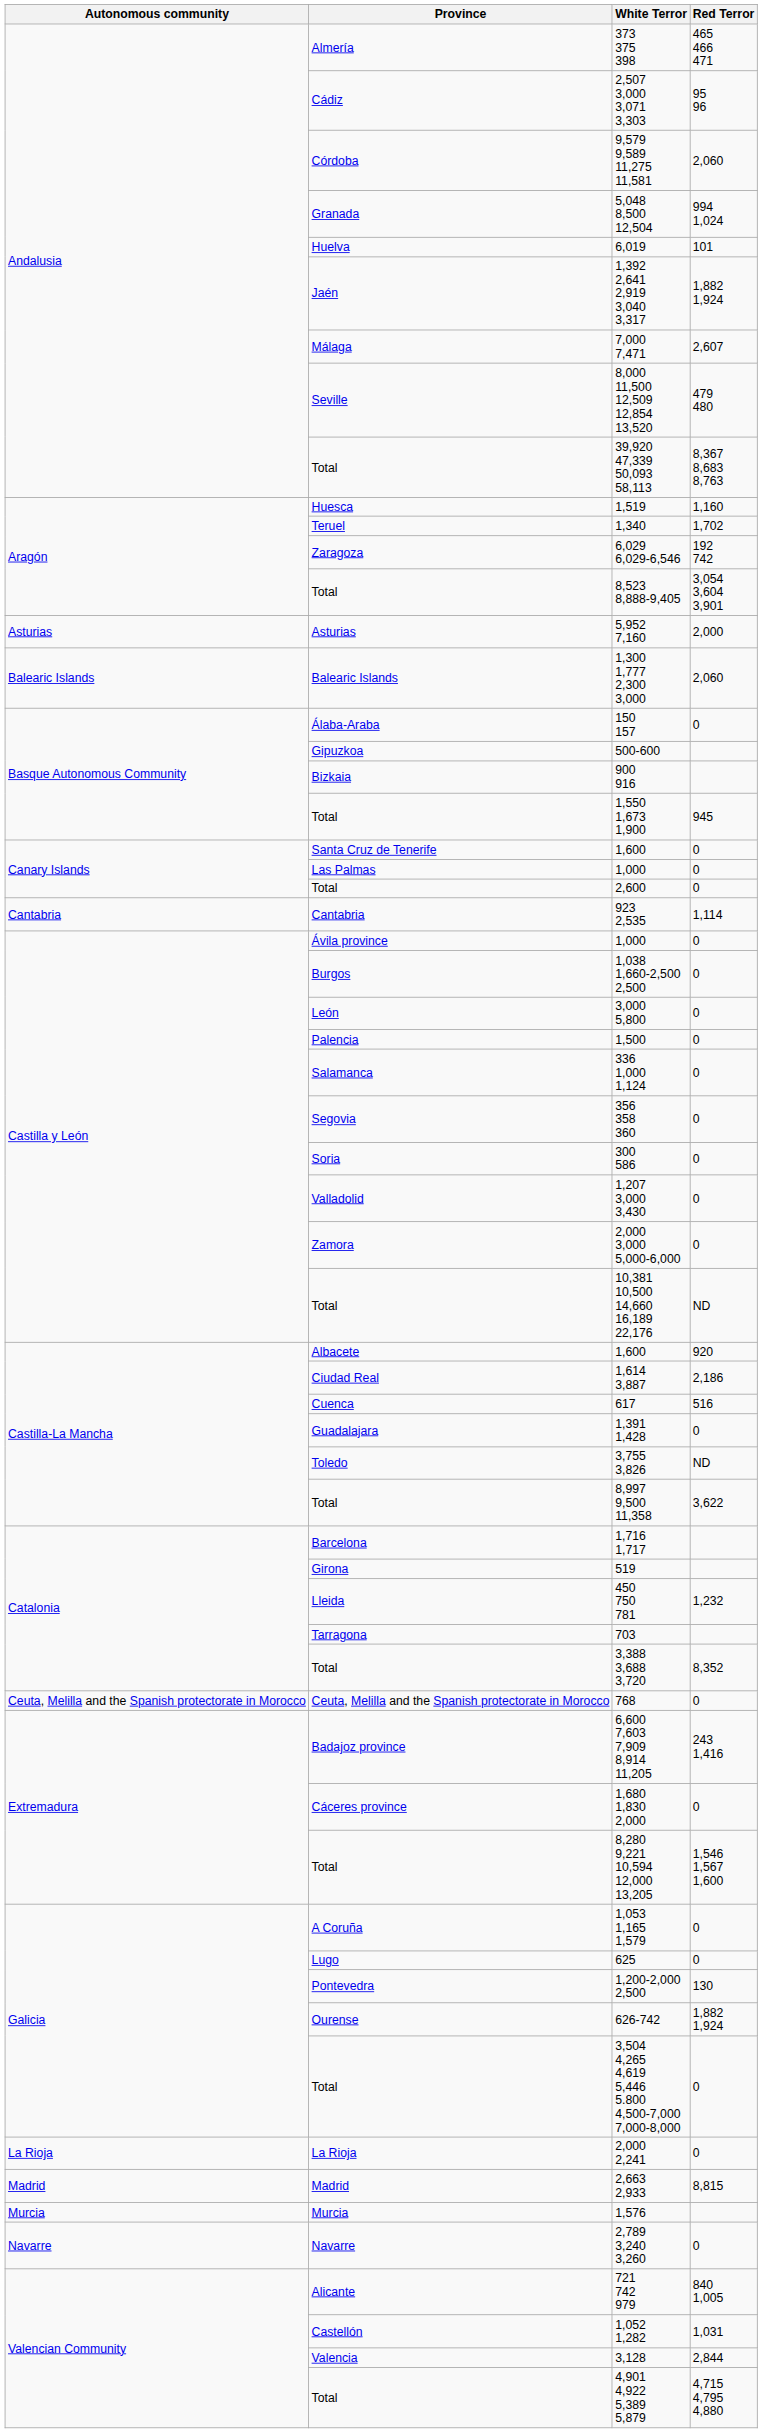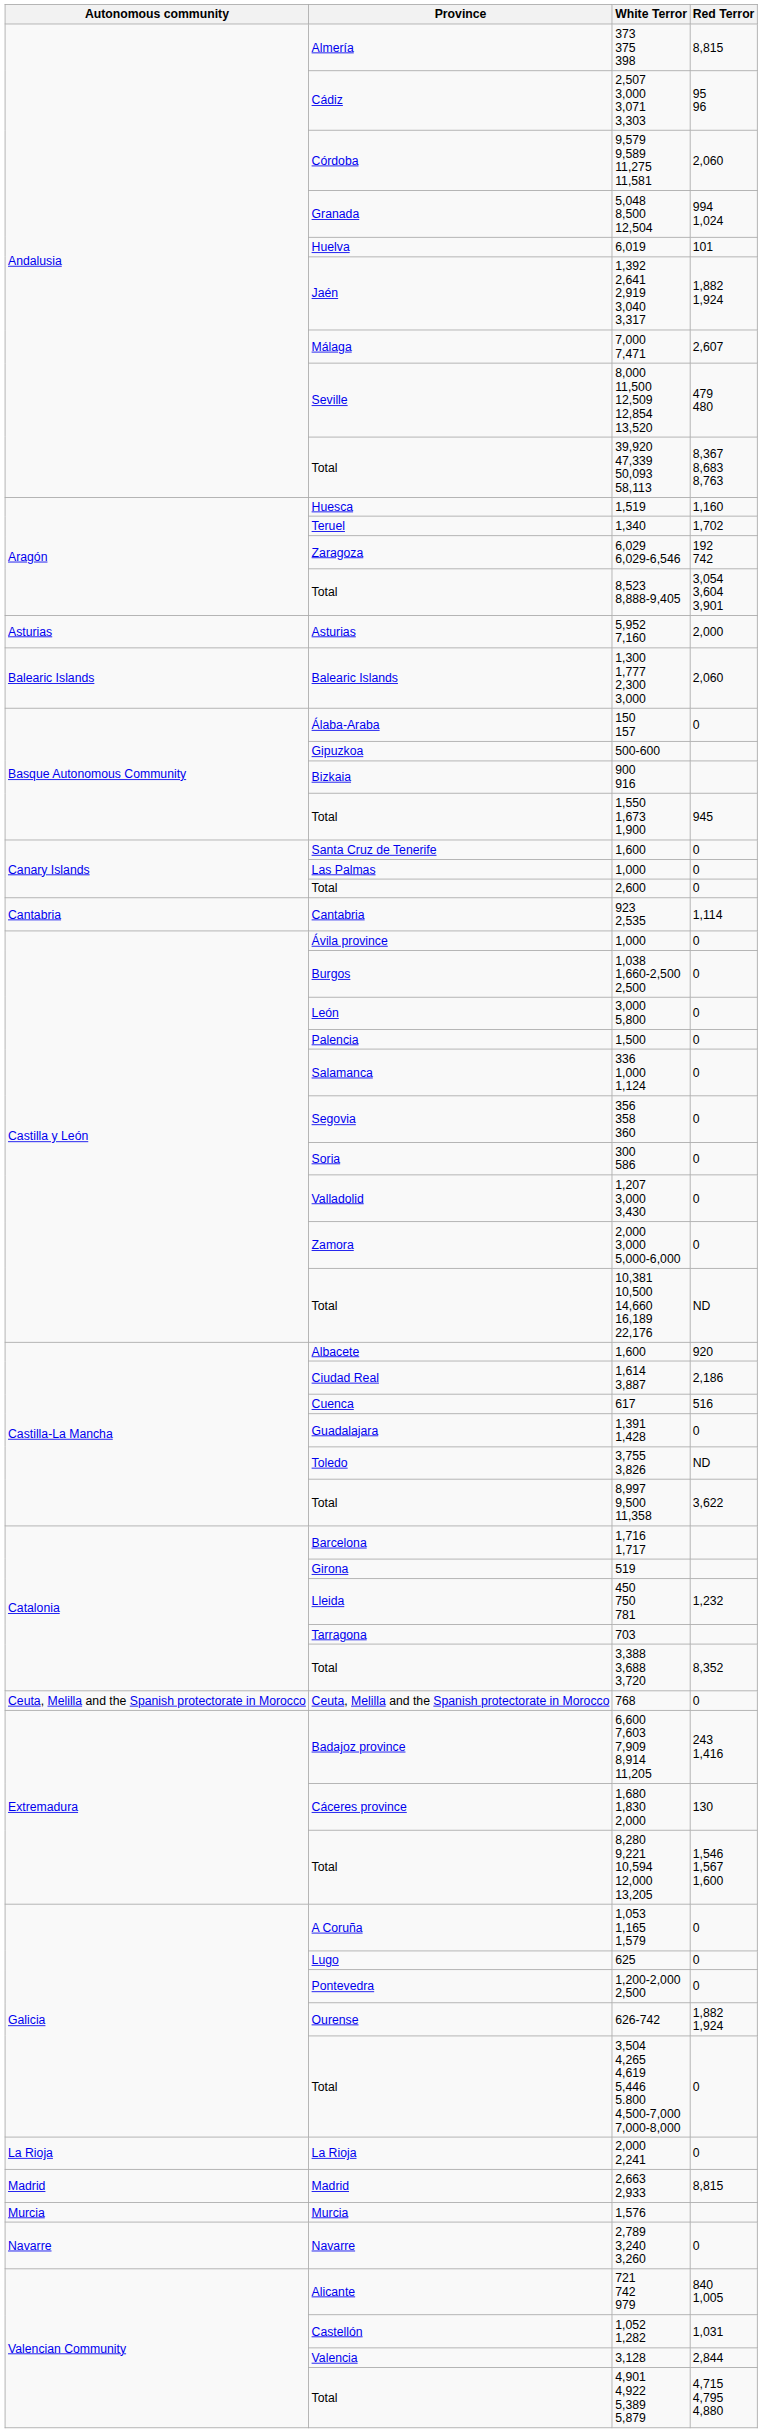 <table class="wikitable sortable" style="font-size:90%; margin:auto;">
 <tr>
 <th><strong>Autonomous community</strong></th>
 <th><strong>Province</strong></th>
 <th><strong>White Terror</strong></th>
 <th><strong>Red Terror</strong></th>
 </tr>
 <tr>
 <td rowspan=9><a href='#'>Andalusia</a></td>
 <td><a href='#'>Almería</a></td>
 <td>373<br>375<br>398</td>
-<td>465<br>466<br>471</td>
+<td>8,815</td>
 </tr>
 <tr>
 <td><a href='#'>Cádiz</a></td>
 <td>2,507<br>3,000<br>3,071<br>3,303</td>
 <td>95<br>96</td>
 </tr>
 <tr>
 <td><a href='#'>Córdoba</a></td>
 <td>9,579<br>9,589<br>11,275<br>11,581</td>
 <td>2,060</td>
 </tr>
 <tr>
 <td><a href='#'>Granada</a></td>
 <td>5,048<br>8,500<br>12,504</td>
 <td>994<br>1,024</td>
 </tr>
 <tr>
 <td><a href='#'>Huelva</a></td>
 <td>6,019</td>
 <td>101</td>
 </tr>
 <tr>
 <td><a href='#'>Jaén</a></td>
 <td>1,392<br>2,641<br>2,919<br>3,040<br>3,317</td>
 <td>1,882<br>1,924</td>
 </tr>
 <tr>
 <td><a href='#'>Málaga</a></td>
 <td>7,000<br>7,471</td>
 <td>2,607</td>
 </tr>
 <tr>
 <td><a href='#'>Seville</a></td>
 <td>8,000<br>11,500<br>12,509<br>12,854<br>13,520</td>
 <td>479<br>480</td>
 </tr>
 <tr>
 <td>Total</td>
 <td>39,920<br>47,339<br>50,093<br>58,113</td>
 <td>8,367<br>8,683<br>8,763</td>
 </tr>
 <tr>
 <td rowspan=4><a href='#'>Aragón</a></td>
 <td><a href='#'>Huesca</a></td>
 <td>1,519</td>
 <td>1,160</td>
 </tr>
 <tr>
 <td><a href='#'>Teruel</a></td>
 <td>1,340</td>
 <td>1,702</td>
 </tr>
 <tr>
 <td><a href='#'>Zaragoza</a></td>
 <td>6,029<br>6,029-6,546</td>
 <td>192<br>742</td>
 </tr>
 <tr>
 <td>Total</td>
 <td>8,523<br>8,888-9,405</td>
 <td>3,054<br>3,604<br>3,901</td>
 </tr>
 <tr>
 <td rowspan=1><a href='#'>Asturias</a></td>
 <td><a href='#'>Asturias</a></td>
 <td>5,952<br>7,160</td>
 <td>2,000</td>
 </tr>
 <tr>
 <td rowspan=1><a href='#'>Balearic Islands</a></td>
 <td><a href='#'>Balearic Islands</a></td>
 <td>1,300<br>1,777<br>2,300<br>3,000</td>
 <td>2,060</td>
 </tr>
 <tr>
 <td rowspan=4><a href='#'>Basque Autonomous Community</a></td>
 <td><a href='#'>Álaba-Araba</a></td>
 <td>150<br>157</td>
 <td>0</td>
 </tr>
 <tr>
 <td><a href='#'>Gipuzkoa</a></td>
 <td>500-600<br></td>
 <td></td>
 </tr>
 <tr>
 <td><a href='#'>Bizkaia</a></td>
 <td>900<br>916</td>
 <td></td>
 </tr>
 <tr>
 <td>Total</td>
 <td>1,550<br>1,673<br>1,900</td>
 <td>945</td>
 </tr>
 <tr>
 <td rowspan=3><a href='#'>Canary Islands</a></td>
 <td><a href='#'>Santa Cruz de Tenerife</a></td>
 <td>1,600</td>
 <td>0</td>
 </tr>
 <tr>
 <td><a href='#'>Las Palmas</a></td>
 <td>1,000</td>
 <td>0</td>
 </tr>
 <tr>
 <td>Total</td>
 <td>2,600</td>
 <td>0</td>
 </tr>
 <tr>
 <td rowspan=1><a href='#'>Cantabria</a></td>
 <td><a href='#'>Cantabria</a></td>
 <td>923<br>2,535</td>
 <td>1,114</td>
 </tr>
 <tr>
 <td rowspan=10><a href='#'>Castilla y León</a></td>
 <td><a href='#'>Ávila province</a></td>
 <td>1,000</td>
 <td>0</td>
 </tr>
 <tr>
 <td><a href='#'>Burgos</a></td>
 <td>1,038<br>1,660-2,500<br>2,500</td>
 <td>0</td>
 </tr>
 <tr>
 <td><a href='#'>León</a></td>
 <td>3,000<br>5,800</td>
 <td>0</td>
 </tr>
 <tr>
 <td><a href='#'>Palencia</a></td>
 <td>1,500</td>
 <td>0</td>
 </tr>
 <tr>
 <td><a href='#'>Salamanca</a></td>
 <td>336<br>1,000<br>1,124</td>
 <td>0</td>
 </tr>
 <tr>
 <td><a href='#'>Segovia</a></td>
 <td>356<br>358<br>360</td>
 <td>0</td>
 </tr>
 <tr>
 <td><a href='#'>Soria</a></td>
 <td>300<br>586</td>
 <td>0</td>
 </tr>
 <tr>
 <td><a href='#'>Valladolid</a></td>
 <td>1,207<br>3,000<br>3,430</td>
 <td>0</td>
 </tr>
 <tr>
 <td><a href='#'>Zamora</a></td>
 <td>2,000<br>3,000<br>5,000-6,000</td>
 <td>0</td>
 </tr>
 <tr>
 <td>Total</td>
 <td>10,381<br>10,500<br>14,660<br>16,189<br>22,176<br></td>
 <td>ND</td>
 </tr>
 <tr>
 <td rowspan=6><a href='#'>Castilla-La Mancha</a></td>
 <td><a href='#'>Albacete</a></td>
 <td>1,600</td>
 <td>920</td>
 </tr>
 <tr>
 <td><a href='#'>Ciudad Real</a></td>
 <td>1,614<br>3,887</td>
 <td>2,186</td>
 </tr>
 <tr>
 <td><a href='#'>Cuenca</a></td>
 <td>617</td>
 <td>516</td>
 </tr>
 <tr>
 <td><a href='#'>Guadalajara</a></td>
 <td>1,391<br>1,428</td>
 <td>0</td>
 </tr>
 <tr>
 <td><a href='#'>Toledo</a></td>
 <td>3,755<br>3,826</td>
 <td>ND</td>
 </tr>
 <tr>
 <td>Total</td>
 <td>8,997<br>9,500<br>11,358</td>
 <td>3,622</td>
 </tr>
 <tr>
 <td rowspan=5><a href='#'>Catalonia</a></td>
 <td><a href='#'>Barcelona</a></td>
 <td>1,716<br>1,717</td>
 <td></td>
 </tr>
 <tr>
 <td><a href='#'>Girona</a></td>
 <td>519</td>
 <td></td>
 </tr>
 <tr>
 <td><a href='#'>Lleida</a></td>
 <td>450<br>750<br>781</td>
 <td>1,232</td>
 </tr>
 <tr>
 <td><a href='#'>Tarragona</a></td>
 <td>703</td>
 <td></td>
 </tr>
 <tr>
 <td>Total</td>
 <td>3,388<br>3,688<br>3,720</td>
 <td>8,352</td>
 </tr>
 <tr>
 <td rowspan=1><a href='#'>Ceuta</a>, <a href='#'>Melilla</a> and the <a href='#'>Spanish protectorate in Morocco</a></td>
 <td><a href='#'>Ceuta</a>, <a href='#'>Melilla</a> and the <a href='#'>Spanish protectorate in Morocco</a></td>
 <td>768</td>
 <td>0</td>
 </tr>
 <tr>
 <td rowspan=3><a href='#'>Extremadura</a></td>
 <td><a href='#'>Badajoz province</a></td>
 <td>6,600<br>7,603<br>7,909<br>8,914<br>11,205</td>
 <td>243<br>1,416</td>
 </tr>
 <tr>
 <td><a href='#'>Cáceres province</a></td>
 <td>1,680<br>1,830<br>2,000</td>
-<td>0</td>
+<td>130</td>
 </tr>
 <tr>
 <td>Total</td>
 <td>8,280<br>9,221<br>10,594<br>12,000<br>13,205</td>
 <td>1,546<br>1,567<br>1,600</td>
 </tr>
 <tr>
 <td rowspan=5><a href='#'>Galicia</a></td>
 <td><a href='#'>A Coruña</a></td>
 <td>1,053<br>1,165<br>1,579</td>
 <td>0</td>
 </tr>
 <tr>
 <td><a href='#'>Lugo</a></td>
 <td>625</td>
 <td>0</td>
 </tr>
 <tr>
 <td><a href='#'>Pontevedra</a></td>
 <td>1,200-2,000<br>2,500</td>
-<td>130</td>
+<td>0</td>
 </tr>
 <tr>
 <td><a href='#'>Ourense</a></td>
 <td>626-742</td>
 <td>1,882<br>1,924</td>
 </tr>
 <tr>
 <td>Total</td>
 <td>3,504<br>4,265<br>4,619<br>5,446<br>5.800<br>4,500-7,000<br>7,000-8,000</td>
 <td>0</td>
 </tr>
 <tr>
 <td rowspan=1><a href='#'>La Rioja</a></td>
 <td><a href='#'>La Rioja</a></td>
 <td>2,000<br>2,241</td>
 <td>0</td>
 </tr>
 <tr>
 <td rowspan=1><a href='#'>Madrid</a></td>
 <td><a href='#'>Madrid</a></td>
 <td>2,663<br>2,933</td>
 <td>8,815</td>
 </tr>
 <tr>
 <td rowspan=1><a href='#'>Murcia</a></td>
 <td><a href='#'>Murcia</a></td>
 <td>1,576</td>
 <td></td>
 </tr>
 <tr>
 <td rowspan=1><a href='#'>Navarre</a></td>
 <td><a href='#'>Navarre</a></td>
 <td>2,789<br>3,240<br>3,260</td>
 <td>0</td>
 </tr>
 <tr>
 <td rowspan=4><a href='#'>Valencian Community</a></td>
 <td><a href='#'>Alicante</a></td>
 <td>721<br>742<br>979</td>
 <td>840<br>1,005</td>
 </tr>
 <tr>
 <td><a href='#'>Castellón</a></td>
 <td>1,052<br>1,282</td>
 <td>1,031</td>
 </tr>
 <tr>
 <td><a href='#'>Valencia</a></td>
 <td>3,128</td>
 <td>2,844</td>
 </tr>
 <tr>
 <td>Total</td>
 <td>4,901<br>4,922<br>5,389<br>5,879</td>
 <td>4,715<br>4,795<br>4,880</td>
 </tr>
 </table>
